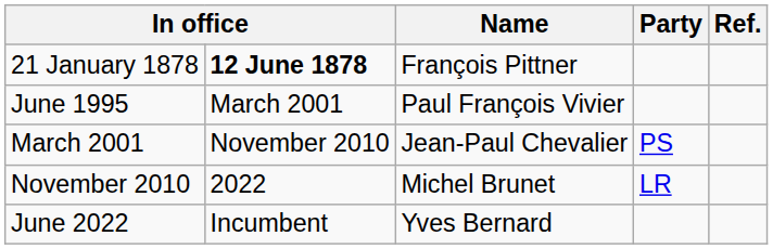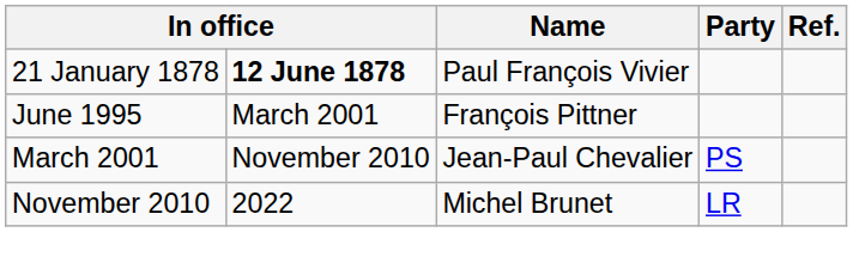 <table class="wikitable">
 <tr>
 <th colspan="2">In office</th>
 <th>Name</th>
 <th>Party</th>
 <th>Ref.</th>
 </tr>
 <tr>
 <td>21 January 1878</td>
 <td><strong>12 June 1878</strong></td>
-<td>François Pittner</td>
+<td>Paul François Vivier</td>
 <td></td>
 <td></td>
 </tr>
 <tr>
 <td>June 1995</td>
 <td>March 2001</td>
-<td>Paul François Vivier</td>
+<td>François Pittner</td>
 <td></td>
 <td></td>
 </tr>
 <tr>
 <td>March 2001</td>
 <td>November 2010</td>
 <td>Jean-Paul Chevalier</td>
 <td><a href='#'>PS</a></td>
 <td></td>
 </tr>
 <tr>
 <td>November 2010</td>
 <td>2022</td>
 <td>Michel Brunet</td>
 <td><a href='#'>LR</a></td>
 <td></td>
 </tr>
-<tr>
-<td>June 2022</td>
-<td>Incumbent</td>
-<td>Yves Bernard</td>
-<td></td>
-<td></td>
-</tr>
 </table>
